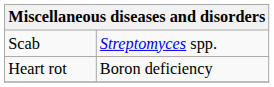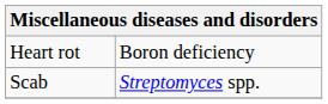 <table class="wikitable" style="clear">
 <tr>
 <th colspan=2><strong>Miscellaneous diseases and disorders</strong><br></th>
+</tr>
+<tr>
+<td>Heart rot</td>
+<td>Boron deficiency</td>
 </tr>
 <tr>
 <td>Scab</td>
 <td><em><a href='#'>Streptomyces</a></em> spp.</td>
 </tr>
 <tr>
-<td>Heart rot</td>
-<td>Boron deficiency</td>
-</tr>
-<tr>
 </tr>
 </table>
